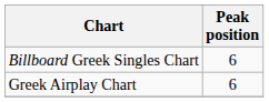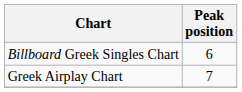 <table class="wikitable sortable">
 <tr>
 <th>Chart</th>
 <th>Peak<br>position</th>
 </tr>
 <tr>
 <td><em>Billboard</em> Greek Singles Chart</td>
 <td align="center">6</td>
 </tr>
 <tr>
 <td>Greek Airplay Chart</td>
-<td align="center">6</td>
+<td align="center">7</td>
 </tr>
 <tr>
 </tr>
 </table>
